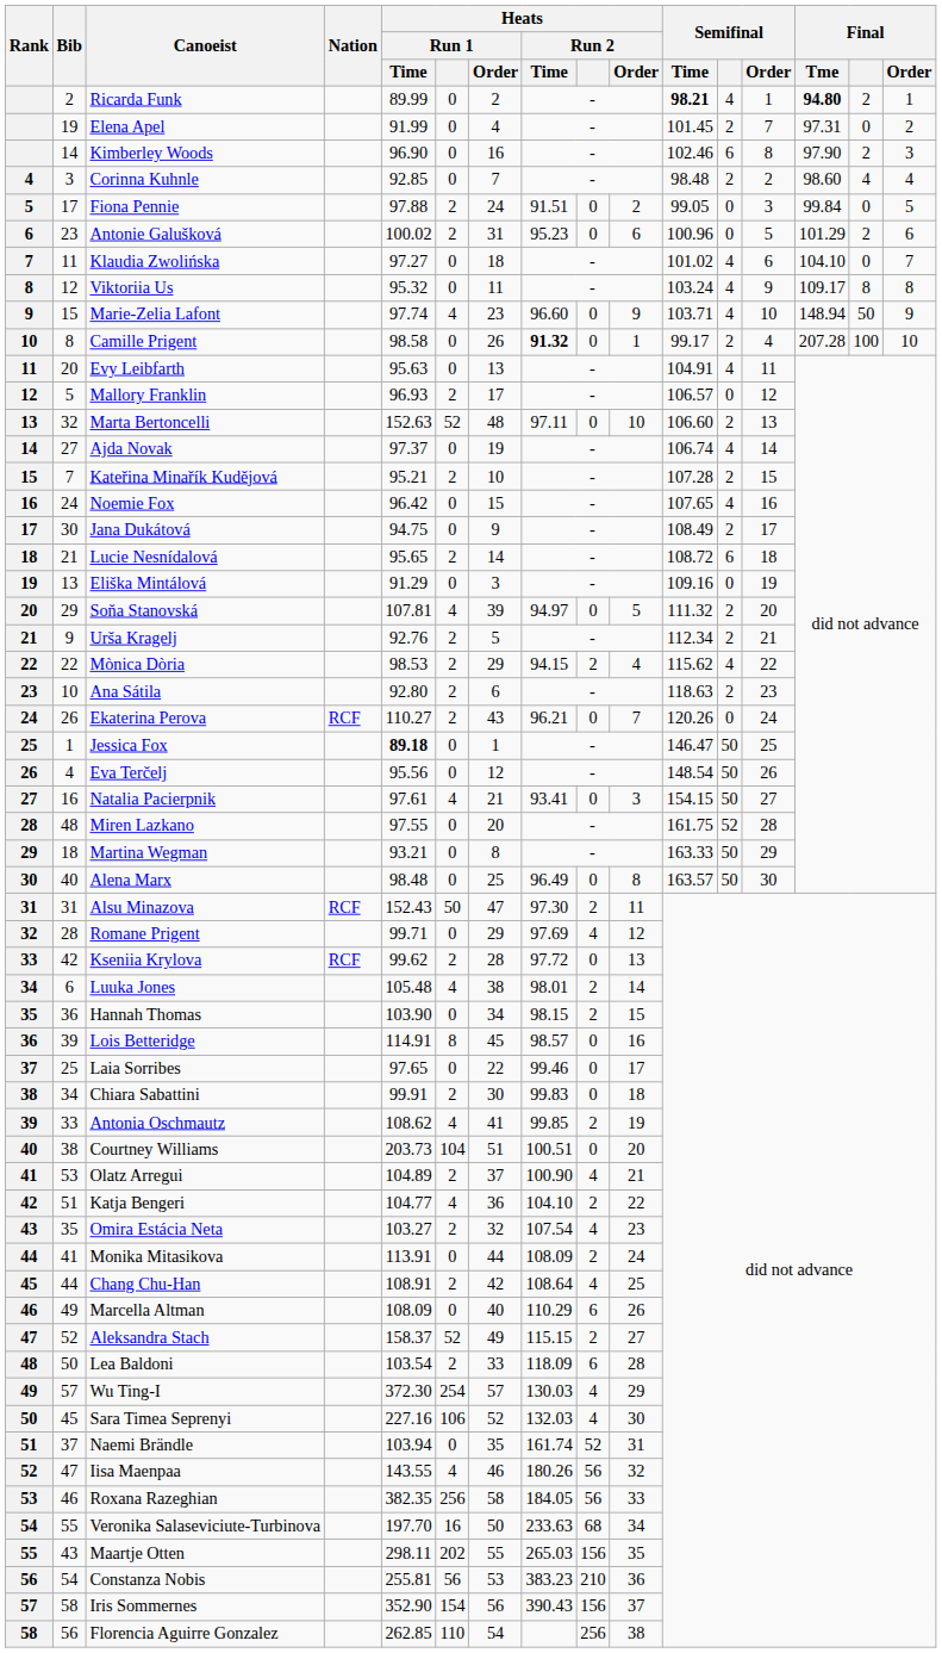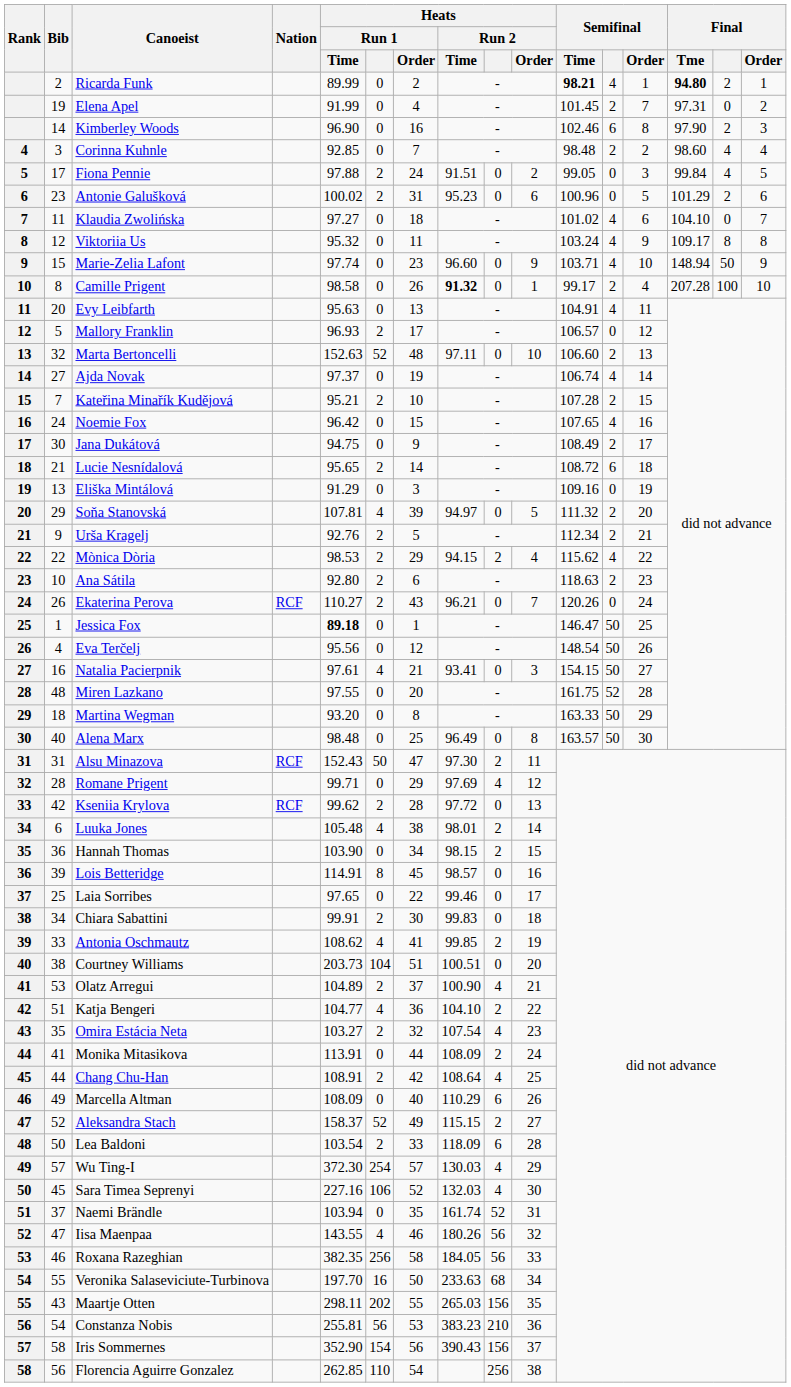 <table class="wikitable sortable" style="text-align:center">
 <tr>
 <th rowspan=3>Rank</th>
 <th rowspan=3>Bib</th>
 <th rowspan=3>Canoeist</th>
 <th rowspan=3>Nation</th>
 <th colspan=6>Heats</th>
 <th colspan=3 rowspan=2>Semifinal</th>
 <th colspan=3 rowspan=2>Final</th>
 </tr>
 <tr>
 <th colspan=3>Run 1</th>
 <th colspan=3>Run 2</th>
 </tr>
 <tr>
 <th>Time</th>
 <th></th>
 <th>Order</th>
 <th>Time</th>
 <th></th>
 <th>Order</th>
 <th>Time</th>
 <th></th>
 <th>Order</th>
 <th>Tme</th>
 <th></th>
 <th>Order</th>
 </tr>
 <tr>
 <th></th>
 <td>2</td>
 <td align=left><a href='#'>Ricarda Funk</a></td>
 <td align=left></td>
 <td>89.99</td>
 <td>0</td>
 <td>2</td>
 <td colspan=3>-</td>
 <td><strong>98.21</strong></td>
 <td>4</td>
 <td>1</td>
 <td><strong>94.80</strong></td>
 <td>2</td>
 <td>1</td>
 </tr>
 <tr>
 <th></th>
 <td>19</td>
 <td align=left><a href='#'>Elena Apel</a></td>
 <td align=left></td>
 <td>91.99</td>
 <td>0</td>
 <td>4</td>
 <td colspan=3>-</td>
 <td>101.45</td>
 <td>2</td>
 <td>7</td>
 <td>97.31</td>
 <td>0</td>
 <td>2</td>
 </tr>
 <tr>
 <th></th>
 <td>14</td>
 <td align=left><a href='#'>Kimberley Woods</a></td>
 <td align=left></td>
 <td>96.90</td>
 <td>0</td>
 <td>16</td>
 <td colspan=3>-</td>
 <td>102.46</td>
 <td>6</td>
 <td>8</td>
 <td>97.90</td>
 <td>2</td>
 <td>3</td>
 </tr>
 <tr>
 <th>4</th>
 <td>3</td>
 <td align=left><a href='#'>Corinna Kuhnle</a></td>
 <td align=left></td>
 <td>92.85</td>
 <td>0</td>
 <td>7</td>
 <td colspan=3>-</td>
 <td>98.48</td>
 <td>2</td>
 <td>2</td>
 <td>98.60</td>
 <td>4</td>
 <td>4</td>
 </tr>
 <tr>
 <th>5</th>
 <td>17</td>
 <td align=left><a href='#'>Fiona Pennie</a></td>
 <td align=left></td>
 <td>97.88</td>
 <td>2</td>
 <td>24</td>
 <td>91.51</td>
 <td>0</td>
 <td>2</td>
 <td>99.05</td>
 <td>0</td>
 <td>3</td>
 <td>99.84</td>
-<td>0</td>
+<td>4</td>
 <td>5</td>
 </tr>
 <tr>
 <th>6</th>
 <td>23</td>
 <td align=left><a href='#'>Antonie Galušková</a></td>
 <td align=left></td>
 <td>100.02</td>
 <td>2</td>
 <td>31</td>
 <td>95.23</td>
 <td>0</td>
 <td>6</td>
 <td>100.96</td>
 <td>0</td>
 <td>5</td>
 <td>101.29</td>
 <td>2</td>
 <td>6</td>
 </tr>
 <tr>
 <th>7</th>
 <td>11</td>
 <td align=left><a href='#'>Klaudia Zwolińska</a></td>
 <td align=left></td>
 <td>97.27</td>
 <td>0</td>
 <td>18</td>
 <td colspan=3>-</td>
 <td>101.02</td>
 <td>4</td>
 <td>6</td>
 <td>104.10</td>
 <td>0</td>
 <td>7</td>
 </tr>
 <tr>
 <th>8</th>
 <td>12</td>
 <td align=left><a href='#'>Viktoriia Us</a></td>
 <td align=left></td>
 <td>95.32</td>
 <td>0</td>
 <td>11</td>
 <td colspan=3>-</td>
 <td>103.24</td>
 <td>4</td>
 <td>9</td>
 <td>109.17</td>
 <td>8</td>
 <td>8</td>
 </tr>
 <tr>
 <th>9</th>
 <td>15</td>
 <td align=left><a href='#'>Marie-Zelia Lafont</a></td>
 <td align=left></td>
 <td>97.74</td>
-<td>4</td>
+<td>0</td>
 <td>23</td>
 <td>96.60</td>
 <td>0</td>
 <td>9</td>
 <td>103.71</td>
 <td>4</td>
 <td>10</td>
 <td>148.94</td>
 <td>50</td>
 <td>9</td>
 </tr>
 <tr>
 <th>10</th>
 <td>8</td>
 <td align=left><a href='#'>Camille Prigent</a></td>
 <td align=left></td>
 <td>98.58</td>
 <td>0</td>
 <td>26</td>
 <td><strong>91.32</strong></td>
 <td>0</td>
 <td>1</td>
 <td>99.17</td>
 <td>2</td>
 <td>4</td>
 <td>207.28</td>
 <td>100</td>
 <td>10</td>
 </tr>
 <tr>
 <th>11</th>
 <td>20</td>
 <td align=left><a href='#'>Evy Leibfarth</a></td>
 <td align=left></td>
 <td>95.63</td>
 <td>0</td>
 <td>13</td>
 <td colspan=3>-</td>
 <td>104.91</td>
 <td>4</td>
 <td>11</td>
 <td colspan=3 rowspan=20>did not advance</td>
 </tr>
 <tr>
 <th>12</th>
 <td>5</td>
 <td align=left><a href='#'>Mallory Franklin</a></td>
 <td align=left></td>
 <td>96.93</td>
 <td>2</td>
 <td>17</td>
 <td colspan=3>-</td>
 <td>106.57</td>
 <td>0</td>
 <td>12</td>
 </tr>
 <tr>
 <th>13</th>
 <td>32</td>
 <td align=left><a href='#'>Marta Bertoncelli</a></td>
 <td align=left></td>
 <td>152.63</td>
 <td>52</td>
 <td>48</td>
 <td>97.11</td>
 <td>0</td>
 <td>10</td>
 <td>106.60</td>
 <td>2</td>
 <td>13</td>
 </tr>
 <tr>
 <th>14</th>
 <td>27</td>
 <td align=left><a href='#'>Ajda Novak</a></td>
 <td align=left></td>
 <td>97.37</td>
 <td>0</td>
 <td>19</td>
 <td colspan=3>-</td>
 <td>106.74</td>
 <td>4</td>
 <td>14</td>
 </tr>
 <tr>
 <th>15</th>
 <td>7</td>
 <td align=left><a href='#'>Kateřina Minařík Kudějová</a></td>
 <td align=left></td>
 <td>95.21</td>
 <td>2</td>
 <td>10</td>
 <td colspan=3>-</td>
 <td>107.28</td>
 <td>2</td>
 <td>15</td>
 </tr>
 <tr>
 <th>16</th>
 <td>24</td>
 <td align=left><a href='#'>Noemie Fox</a></td>
 <td align=left></td>
 <td>96.42</td>
 <td>0</td>
 <td>15</td>
 <td colspan=3>-</td>
 <td>107.65</td>
 <td>4</td>
 <td>16</td>
 </tr>
 <tr>
 <th>17</th>
 <td>30</td>
 <td align=left><a href='#'>Jana Dukátová</a></td>
 <td align=left></td>
 <td>94.75</td>
 <td>0</td>
 <td>9</td>
 <td colspan=3>-</td>
 <td>108.49</td>
 <td>2</td>
 <td>17</td>
 </tr>
 <tr>
 <th>18</th>
 <td>21</td>
 <td align=left><a href='#'>Lucie Nesnídalová</a></td>
 <td align=left></td>
 <td>95.65</td>
 <td>2</td>
 <td>14</td>
 <td colspan=3>-</td>
 <td>108.72</td>
 <td>6</td>
 <td>18</td>
 </tr>
 <tr>
 <th>19</th>
 <td>13</td>
 <td align=left><a href='#'>Eliška Mintálová</a></td>
 <td align=left></td>
 <td>91.29</td>
 <td>0</td>
 <td>3</td>
 <td colspan=3>-</td>
 <td>109.16</td>
 <td>0</td>
 <td>19</td>
 </tr>
 <tr>
 <th>20</th>
 <td>29</td>
 <td align=left><a href='#'>Soňa Stanovská</a></td>
 <td align=left></td>
 <td>107.81</td>
 <td>4</td>
 <td>39</td>
 <td>94.97</td>
 <td>0</td>
 <td>5</td>
 <td>111.32</td>
 <td>2</td>
 <td>20</td>
 </tr>
 <tr>
 <th>21</th>
 <td>9</td>
 <td align=left><a href='#'>Urša Kragelj</a></td>
 <td align=left></td>
 <td>92.76</td>
 <td>2</td>
 <td>5</td>
 <td colspan=3>-</td>
 <td>112.34</td>
 <td>2</td>
 <td>21</td>
 </tr>
 <tr>
 <th>22</th>
 <td>22</td>
 <td align=left><a href='#'>Mònica Dòria</a></td>
 <td align=left></td>
 <td>98.53</td>
 <td>2</td>
 <td>29</td>
 <td>94.15</td>
 <td>2</td>
 <td>4</td>
 <td>115.62</td>
 <td>4</td>
 <td>22</td>
 </tr>
 <tr>
 <th>23</th>
 <td>10</td>
 <td align=left><a href='#'>Ana Sátila</a></td>
 <td align=left></td>
 <td>92.80</td>
 <td>2</td>
 <td>6</td>
 <td colspan=3>-</td>
 <td>118.63</td>
 <td>2</td>
 <td>23</td>
 </tr>
 <tr>
 <th>24</th>
 <td>26</td>
 <td align=left><a href='#'>Ekaterina Perova</a></td>
 <td align=left> <a href='#'>RCF</a></td>
 <td>110.27</td>
 <td>2</td>
 <td>43</td>
 <td>96.21</td>
 <td>0</td>
 <td>7</td>
 <td>120.26</td>
 <td>0</td>
 <td>24</td>
 </tr>
 <tr>
 <th>25</th>
 <td>1</td>
 <td align=left><a href='#'>Jessica Fox</a></td>
 <td align=left></td>
 <td><strong>89.18</strong></td>
 <td>0</td>
 <td>1</td>
 <td colspan=3>-</td>
 <td>146.47</td>
 <td>50</td>
 <td>25</td>
 </tr>
 <tr>
 <th>26</th>
 <td>4</td>
 <td align=left><a href='#'>Eva Terčelj</a></td>
 <td align=left></td>
 <td>95.56</td>
 <td>0</td>
 <td>12</td>
 <td colspan=3>-</td>
 <td>148.54</td>
 <td>50</td>
 <td>26</td>
 </tr>
 <tr>
 <th>27</th>
 <td>16</td>
 <td align=left><a href='#'>Natalia Pacierpnik</a></td>
 <td align=left></td>
 <td>97.61</td>
 <td>4</td>
 <td>21</td>
 <td>93.41</td>
 <td>0</td>
 <td>3</td>
 <td>154.15</td>
 <td>50</td>
 <td>27</td>
 </tr>
 <tr>
 <th>28</th>
 <td>48</td>
 <td align=left><a href='#'>Miren Lazkano</a></td>
 <td align=left></td>
 <td>97.55</td>
 <td>0</td>
 <td>20</td>
 <td colspan=3>-</td>
 <td>161.75</td>
 <td>52</td>
 <td>28</td>
 </tr>
 <tr>
 <th>29</th>
 <td>18</td>
 <td align=left><a href='#'>Martina Wegman</a></td>
 <td align=left></td>
-<td>93.21</td>
+<td>93.20</td>
 <td>0</td>
 <td>8</td>
 <td colspan=3>-</td>
 <td>163.33</td>
 <td>50</td>
 <td>29</td>
 </tr>
 <tr>
 <th>30</th>
 <td>40</td>
 <td align=left><a href='#'>Alena Marx</a></td>
 <td align=left></td>
 <td>98.48</td>
 <td>0</td>
 <td>25</td>
 <td>96.49</td>
 <td>0</td>
 <td>8</td>
 <td>163.57</td>
 <td>50</td>
 <td>30</td>
 </tr>
 <tr>
 <th>31</th>
 <td>31</td>
 <td align=left><a href='#'>Alsu Minazova</a></td>
 <td align=left> <a href='#'>RCF</a></td>
 <td>152.43</td>
 <td>50</td>
 <td>47</td>
 <td>97.30</td>
 <td>2</td>
 <td>11</td>
 <td colspan=6 rowspan=28>did not advance</td>
 </tr>
 <tr>
 <th>32</th>
 <td>28</td>
 <td align=left><a href='#'>Romane Prigent</a></td>
 <td align=left></td>
 <td>99.71</td>
 <td>0</td>
 <td>29</td>
 <td>97.69</td>
 <td>4</td>
 <td>12</td>
 </tr>
 <tr>
 <th>33</th>
 <td>42</td>
 <td align=left><a href='#'>Kseniia Krylova</a></td>
 <td align=left> <a href='#'>RCF</a></td>
 <td>99.62</td>
 <td>2</td>
 <td>28</td>
 <td>97.72</td>
 <td>0</td>
 <td>13</td>
 </tr>
 <tr>
 <th>34</th>
 <td>6</td>
 <td align=left><a href='#'>Luuka Jones</a></td>
 <td align=left></td>
 <td>105.48</td>
 <td>4</td>
 <td>38</td>
 <td>98.01</td>
 <td>2</td>
 <td>14</td>
 </tr>
 <tr>
 <th>35</th>
 <td>36</td>
 <td align=left>Hannah Thomas</td>
 <td align=left></td>
 <td>103.90</td>
 <td>0</td>
 <td>34</td>
 <td>98.15</td>
 <td>2</td>
 <td>15</td>
 </tr>
 <tr>
 <th>36</th>
 <td>39</td>
 <td align=left><a href='#'>Lois Betteridge</a></td>
 <td align=left></td>
 <td>114.91</td>
 <td>8</td>
 <td>45</td>
 <td>98.57</td>
 <td>0</td>
 <td>16</td>
 </tr>
 <tr>
 <th>37</th>
 <td>25</td>
 <td align=left>Laia Sorribes</td>
 <td align=left></td>
 <td>97.65</td>
 <td>0</td>
 <td>22</td>
 <td>99.46</td>
 <td>0</td>
 <td>17</td>
 </tr>
 <tr>
 <th>38</th>
 <td>34</td>
 <td align=left>Chiara Sabattini</td>
 <td align=left></td>
 <td>99.91</td>
 <td>2</td>
 <td>30</td>
 <td>99.83</td>
 <td>0</td>
 <td>18</td>
 </tr>
 <tr>
 <th>39</th>
 <td>33</td>
 <td align=left><a href='#'>Antonia Oschmautz</a></td>
 <td align=left></td>
 <td>108.62</td>
 <td>4</td>
 <td>41</td>
 <td>99.85</td>
 <td>2</td>
 <td>19</td>
 </tr>
 <tr>
 <th>40</th>
 <td>38</td>
 <td align=left>Courtney Williams</td>
 <td align=left></td>
 <td>203.73</td>
 <td>104</td>
 <td>51</td>
 <td>100.51</td>
 <td>0</td>
 <td>20</td>
 </tr>
 <tr>
 <th>41</th>
 <td>53</td>
 <td align=left>Olatz Arregui</td>
 <td align=left></td>
 <td>104.89</td>
 <td>2</td>
 <td>37</td>
 <td>100.90</td>
 <td>4</td>
 <td>21</td>
 </tr>
 <tr>
 <th>42</th>
 <td>51</td>
 <td align=left>Katja Bengeri</td>
 <td align=left></td>
 <td>104.77</td>
 <td>4</td>
 <td>36</td>
 <td>104.10</td>
 <td>2</td>
 <td>22</td>
 </tr>
 <tr>
 <th>43</th>
 <td>35</td>
 <td align=left><a href='#'>Omira Estácia Neta</a></td>
 <td align=left></td>
 <td>103.27</td>
 <td>2</td>
 <td>32</td>
 <td>107.54</td>
 <td>4</td>
 <td>23</td>
 </tr>
 <tr>
 <th>44</th>
 <td>41</td>
 <td align=left>Monika Mitasikova</td>
 <td align=left></td>
 <td>113.91</td>
 <td>0</td>
 <td>44</td>
 <td>108.09</td>
 <td>2</td>
 <td>24</td>
 </tr>
 <tr>
 <th>45</th>
 <td>44</td>
 <td align=left><a href='#'>Chang Chu-Han</a></td>
 <td align=left></td>
 <td>108.91</td>
 <td>2</td>
 <td>42</td>
 <td>108.64</td>
 <td>4</td>
 <td>25</td>
 </tr>
 <tr>
 <th>46</th>
 <td>49</td>
 <td align=left>Marcella Altman</td>
 <td align=left></td>
 <td>108.09</td>
 <td>0</td>
 <td>40</td>
 <td>110.29</td>
 <td>6</td>
 <td>26</td>
 </tr>
 <tr>
 <th>47</th>
 <td>52</td>
 <td align=left><a href='#'>Aleksandra Stach</a></td>
 <td align=left></td>
 <td>158.37</td>
 <td>52</td>
 <td>49</td>
 <td>115.15</td>
 <td>2</td>
 <td>27</td>
 </tr>
 <tr>
 <th>48</th>
 <td>50</td>
 <td align=left>Lea Baldoni</td>
 <td align=left></td>
 <td>103.54</td>
 <td>2</td>
 <td>33</td>
 <td>118.09</td>
 <td>6</td>
 <td>28</td>
 </tr>
 <tr>
 <th>49</th>
 <td>57</td>
 <td align=left>Wu Ting-I</td>
 <td align=left></td>
 <td>372.30</td>
 <td>254</td>
 <td>57</td>
 <td>130.03</td>
 <td>4</td>
 <td>29</td>
 </tr>
 <tr>
 <th>50</th>
 <td>45</td>
 <td align=left>Sara Timea Seprenyi</td>
 <td align=left></td>
 <td>227.16</td>
 <td>106</td>
 <td>52</td>
 <td>132.03</td>
 <td>4</td>
 <td>30</td>
 </tr>
 <tr>
 <th>51</th>
 <td>37</td>
 <td align=left>Naemi Brändle</td>
 <td align=left></td>
 <td>103.94</td>
 <td>0</td>
 <td>35</td>
 <td>161.74</td>
 <td>52</td>
 <td>31</td>
 </tr>
 <tr>
 <th>52</th>
 <td>47</td>
 <td align=left>Iisa Maenpaa</td>
 <td align=left></td>
 <td>143.55</td>
 <td>4</td>
 <td>46</td>
 <td>180.26</td>
 <td>56</td>
 <td>32</td>
 </tr>
 <tr>
 <th>53</th>
 <td>46</td>
 <td align=left>Roxana Razeghian</td>
 <td align=left></td>
 <td>382.35</td>
 <td>256</td>
 <td>58</td>
 <td>184.05</td>
 <td>56</td>
 <td>33</td>
 </tr>
 <tr>
 <th>54</th>
 <td>55</td>
 <td align=left>Veronika Salaseviciute-Turbinova</td>
 <td align=left></td>
 <td>197.70</td>
 <td>16</td>
 <td>50</td>
 <td>233.63</td>
 <td>68</td>
 <td>34</td>
 </tr>
 <tr>
 <th>55</th>
 <td>43</td>
 <td align=left>Maartje Otten</td>
 <td align=left></td>
 <td>298.11</td>
 <td>202</td>
 <td>55</td>
 <td>265.03</td>
 <td>156</td>
 <td>35</td>
 </tr>
 <tr>
 <th>56</th>
 <td>54</td>
 <td align=left>Constanza Nobis</td>
 <td align=left></td>
 <td>255.81</td>
 <td>56</td>
 <td>53</td>
 <td>383.23</td>
 <td>210</td>
 <td>36</td>
 </tr>
 <tr>
 <th>57</th>
 <td>58</td>
 <td align=left>Iris Sommernes</td>
 <td align=left></td>
 <td>352.90</td>
 <td>154</td>
 <td>56</td>
 <td>390.43</td>
 <td>156</td>
 <td>37</td>
 </tr>
 <tr>
 <th>58</th>
 <td>56</td>
 <td align=left>Florencia Aguirre Gonzalez</td>
 <td align=left></td>
 <td>262.85</td>
 <td>110</td>
 <td>54</td>
 <td></td>
 <td>256</td>
 <td>38</td>
 </tr>
 </table>
